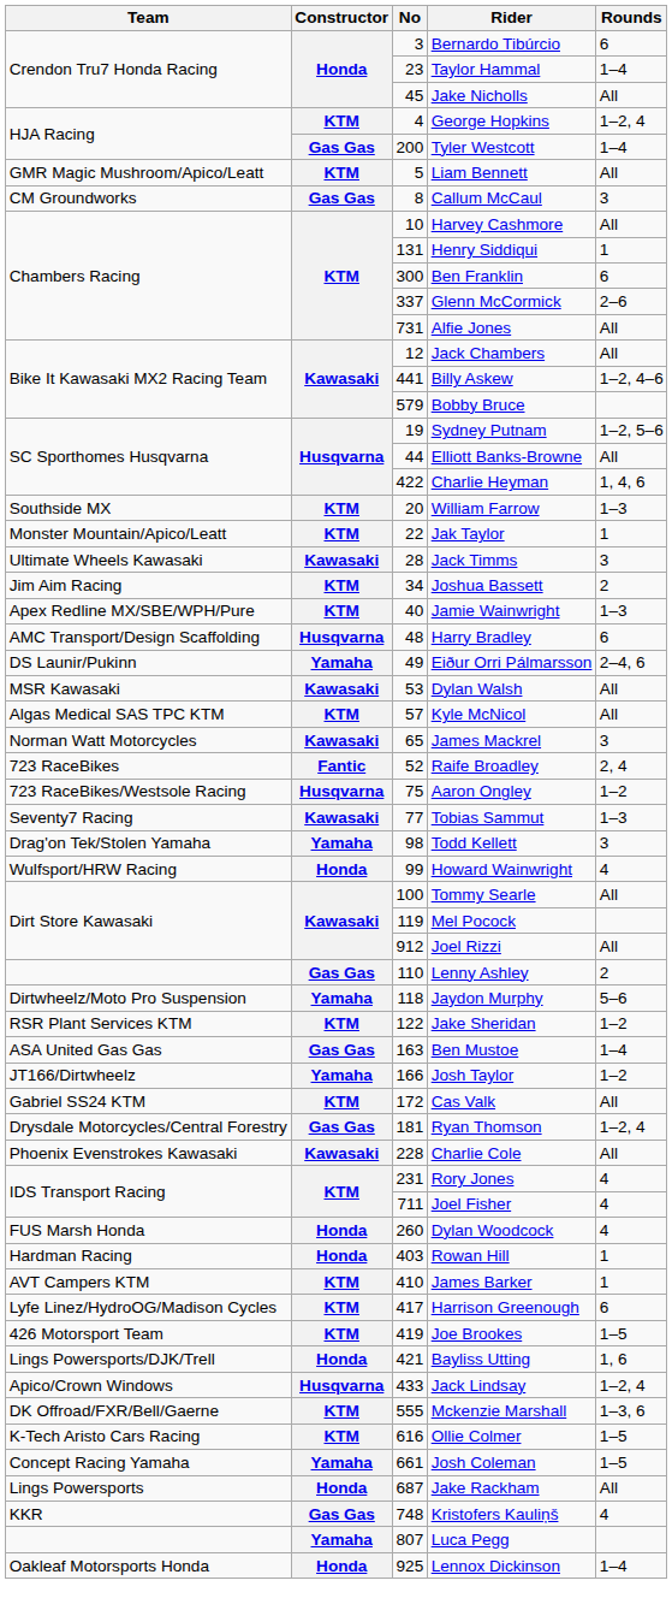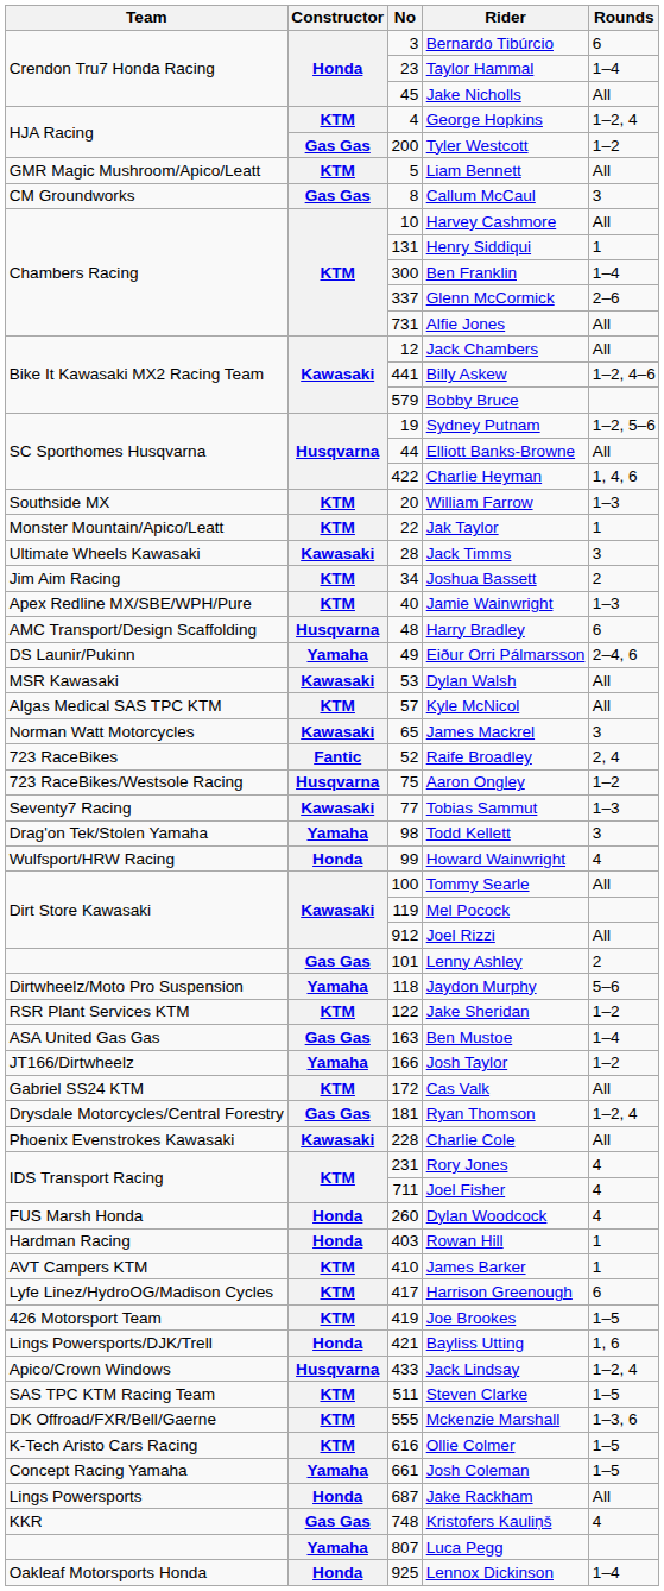 <table class="wikitable" style="font-size: 85%;">
 <tr>
 <th>Team</th>
 <th>Constructor</th>
 <th>No</th>
 <th>Rider</th>
 <th>Rounds</th>
 </tr>
 <tr>
 <td rowspan=3>Crendon Tru7 Honda Racing</td>
 <th rowspan=3><a href='#'>Honda</a></th>
 <td align="right">3</td>
 <td> <a href='#'>Bernardo Tibúrcio</a></td>
 <td>6</td>
 </tr>
 <tr>
 <td align="right">23</td>
 <td> <a href='#'>Taylor Hammal</a></td>
 <td>1–4</td>
 </tr>
 <tr>
 <td align="right">45</td>
 <td> <a href='#'>Jake Nicholls</a></td>
 <td>All</td>
 </tr>
 <tr>
 <td rowspan=2>HJA Racing</td>
 <th><a href='#'>KTM</a></th>
 <td align="right">4</td>
 <td> <a href='#'>George Hopkins</a></td>
 <td>1–2, 4</td>
 </tr>
 <tr>
 <th><a href='#'>Gas Gas</a></th>
 <td align="right">200</td>
 <td> <a href='#'>Tyler Westcott</a></td>
-<td>1–4</td>
+<td>1–2</td>
 </tr>
 <tr>
 <td>GMR Magic Mushroom/Apico/Leatt</td>
 <th><a href='#'>KTM</a></th>
 <td align="right">5</td>
 <td> <a href='#'>Liam Bennett</a></td>
 <td>All</td>
 </tr>
 <tr>
 <td>CM Groundworks</td>
 <th><a href='#'>Gas Gas</a></th>
 <td align="right">8</td>
 <td> <a href='#'>Callum McCaul</a></td>
 <td>3</td>
 </tr>
 <tr>
 <td rowspan=5>Chambers Racing</td>
 <th rowspan=5><a href='#'>KTM</a></th>
 <td align="right">10</td>
 <td> <a href='#'>Harvey Cashmore</a></td>
 <td>All</td>
 </tr>
 <tr>
 <td align="right">131</td>
 <td> <a href='#'>Henry Siddiqui</a></td>
 <td>1</td>
 </tr>
 <tr>
 <td align="right">300</td>
 <td> <a href='#'>Ben Franklin</a></td>
-<td>6</td>
+<td>1–4</td>
 </tr>
 <tr>
 <td align="right">337</td>
 <td> <a href='#'>Glenn McCormick</a></td>
 <td>2–6</td>
 </tr>
 <tr>
 <td align="right">731</td>
 <td> <a href='#'>Alfie Jones</a></td>
 <td>All</td>
 </tr>
 <tr>
 <td rowspan=3>Bike It Kawasaki MX2 Racing Team</td>
 <th rowspan=3><a href='#'>Kawasaki</a></th>
 <td align="right">12</td>
 <td> <a href='#'>Jack Chambers</a></td>
 <td>All</td>
 </tr>
 <tr>
 <td align="right">441</td>
 <td> <a href='#'>Billy Askew</a></td>
 <td>1–2, 4–6</td>
 </tr>
 <tr>
 <td align="right">579</td>
 <td> <a href='#'>Bobby Bruce</a></td>
 <td></td>
 </tr>
 <tr>
 <td rowspan=3>SC Sporthomes Husqvarna</td>
 <th rowspan=3><a href='#'>Husqvarna</a></th>
 <td align="right">19</td>
 <td> <a href='#'>Sydney Putnam</a></td>
 <td>1–2, 5–6</td>
 </tr>
 <tr>
 <td align="right">44</td>
 <td> <a href='#'>Elliott Banks-Browne</a></td>
 <td>All</td>
 </tr>
 <tr>
 <td align="right">422</td>
 <td> <a href='#'>Charlie Heyman</a></td>
 <td>1, 4, 6</td>
 </tr>
 <tr>
 <td>Southside MX</td>
 <th><a href='#'>KTM</a></th>
 <td align="right">20</td>
 <td> <a href='#'>William Farrow</a></td>
 <td>1–3</td>
 </tr>
 <tr>
 <td>Monster Mountain/Apico/Leatt</td>
 <th><a href='#'>KTM</a></th>
 <td align="right">22</td>
 <td> <a href='#'>Jak Taylor</a></td>
 <td>1</td>
 </tr>
 <tr>
 <td>Ultimate Wheels Kawasaki</td>
 <th><a href='#'>Kawasaki</a></th>
 <td align="right">28</td>
 <td> <a href='#'>Jack Timms</a></td>
 <td>3</td>
 </tr>
 <tr>
 <td>Jim Aim Racing</td>
 <th><a href='#'>KTM</a></th>
 <td align="right">34</td>
 <td> <a href='#'>Joshua Bassett</a></td>
 <td>2</td>
 </tr>
 <tr>
 <td>Apex Redline MX/SBE/WPH/Pure</td>
 <th><a href='#'>KTM</a></th>
 <td align="right">40</td>
 <td> <a href='#'>Jamie Wainwright</a></td>
 <td>1–3</td>
 </tr>
 <tr>
 <td>AMC Transport/Design Scaffolding</td>
 <th><a href='#'>Husqvarna</a></th>
 <td align="right">48</td>
 <td> <a href='#'>Harry Bradley</a></td>
 <td>6</td>
 </tr>
 <tr>
 <td>DS Launir/Pukinn</td>
 <th><a href='#'>Yamaha</a></th>
 <td align="right">49</td>
 <td> <a href='#'>Eiður Orri Pálmarsson</a></td>
 <td>2–4, 6</td>
 </tr>
 <tr>
 <td>MSR Kawasaki</td>
 <th><a href='#'>Kawasaki</a></th>
 <td align="right">53</td>
 <td> <a href='#'>Dylan Walsh</a></td>
 <td>All</td>
 </tr>
 <tr>
 <td>Algas Medical SAS TPC KTM</td>
 <th><a href='#'>KTM</a></th>
 <td align="right">57</td>
 <td> <a href='#'>Kyle McNicol</a></td>
 <td>All</td>
 </tr>
 <tr>
 <td>Norman Watt Motorcycles</td>
 <th><a href='#'>Kawasaki</a></th>
 <td align="right">65</td>
 <td> <a href='#'>James Mackrel</a></td>
 <td>3</td>
 </tr>
 <tr>
 <td>723 RaceBikes</td>
 <th><a href='#'>Fantic</a></th>
 <td align="right">52</td>
 <td> <a href='#'>Raife Broadley</a></td>
 <td>2, 4</td>
 </tr>
 <tr>
 <td>723 RaceBikes/Westsole Racing</td>
 <th><a href='#'>Husqvarna</a></th>
 <td align="right">75</td>
 <td> <a href='#'>Aaron Ongley</a></td>
 <td>1–2</td>
 </tr>
 <tr>
 <td>Seventy7 Racing</td>
 <th><a href='#'>Kawasaki</a></th>
 <td align="right">77</td>
 <td> <a href='#'>Tobias Sammut</a></td>
 <td>1–3</td>
 </tr>
 <tr>
 <td>Drag'on Tek/Stolen Yamaha</td>
 <th><a href='#'>Yamaha</a></th>
 <td align="right">98</td>
 <td> <a href='#'>Todd Kellett</a></td>
 <td>3</td>
 </tr>
 <tr>
 <td>Wulfsport/HRW Racing</td>
 <th><a href='#'>Honda</a></th>
 <td align="right">99</td>
 <td> <a href='#'>Howard Wainwright</a></td>
 <td>4</td>
 </tr>
 <tr>
 <td rowspan=3>Dirt Store Kawasaki</td>
 <th rowspan=3><a href='#'>Kawasaki</a></th>
 <td align="right">100</td>
 <td> <a href='#'>Tommy Searle</a></td>
 <td>All</td>
 </tr>
 <tr>
 <td align="right">119</td>
 <td> <a href='#'>Mel Pocock</a></td>
 <td></td>
 </tr>
 <tr>
 <td align="right">912</td>
 <td> <a href='#'>Joel Rizzi</a></td>
 <td>All</td>
 </tr>
 <tr>
 <td></td>
 <th><a href='#'>Gas Gas</a></th>
-<td align="right">110</td>
+<td align="right">101</td>
 <td> <a href='#'>Lenny Ashley</a></td>
 <td>2</td>
 </tr>
 <tr>
 <td>Dirtwheelz/Moto Pro Suspension</td>
 <th><a href='#'>Yamaha</a></th>
 <td align="right">118</td>
 <td> <a href='#'>Jaydon Murphy</a></td>
 <td>5–6</td>
 </tr>
 <tr>
 <td>RSR Plant Services KTM</td>
 <th><a href='#'>KTM</a></th>
 <td align="right">122</td>
 <td> <a href='#'>Jake Sheridan</a></td>
 <td>1–2</td>
 </tr>
 <tr>
 <td>ASA United Gas Gas</td>
 <th><a href='#'>Gas Gas</a></th>
 <td align="right">163</td>
 <td> <a href='#'>Ben Mustoe</a></td>
 <td>1–4</td>
 </tr>
 <tr>
 <td>JT166/Dirtwheelz</td>
 <th><a href='#'>Yamaha</a></th>
 <td align="right">166</td>
 <td> <a href='#'>Josh Taylor</a></td>
 <td>1–2</td>
 </tr>
 <tr>
 <td>Gabriel SS24 KTM</td>
 <th><a href='#'>KTM</a></th>
 <td align="right">172</td>
 <td> <a href='#'>Cas Valk</a></td>
 <td>All</td>
 </tr>
 <tr>
 <td>Drysdale Motorcycles/Central Forestry</td>
 <th><a href='#'>Gas Gas</a></th>
 <td align="right">181</td>
 <td> <a href='#'>Ryan Thomson</a></td>
 <td>1–2, 4</td>
 </tr>
 <tr>
 <td>Phoenix Evenstrokes Kawasaki</td>
 <th><a href='#'>Kawasaki</a></th>
 <td align="right">228</td>
 <td> <a href='#'>Charlie Cole</a></td>
 <td>All</td>
 </tr>
 <tr>
 <td rowspan=2>IDS Transport Racing</td>
 <th rowspan=2><a href='#'>KTM</a></th>
 <td align="right">231</td>
 <td> <a href='#'>Rory Jones</a></td>
 <td>4</td>
 </tr>
 <tr>
 <td align="right">711</td>
 <td> <a href='#'>Joel Fisher</a></td>
 <td>4</td>
 </tr>
 <tr>
 <td>FUS Marsh Honda</td>
 <th><a href='#'>Honda</a></th>
 <td align="right">260</td>
 <td> <a href='#'>Dylan Woodcock</a></td>
 <td>4</td>
 </tr>
 <tr>
 <td>Hardman Racing</td>
 <th><a href='#'>Honda</a></th>
 <td align="right">403</td>
 <td> <a href='#'>Rowan Hill</a></td>
 <td>1</td>
 </tr>
 <tr>
 <td>AVT Campers KTM</td>
 <th><a href='#'>KTM</a></th>
 <td align="right">410</td>
 <td> <a href='#'>James Barker</a></td>
 <td>1</td>
 </tr>
 <tr>
 <td>Lyfe Linez/HydroOG/Madison Cycles</td>
 <th><a href='#'>KTM</a></th>
 <td align="right">417</td>
 <td> <a href='#'>Harrison Greenough</a></td>
 <td>6</td>
 </tr>
 <tr>
 <td>426 Motorsport Team</td>
 <th><a href='#'>KTM</a></th>
 <td align="right">419</td>
 <td> <a href='#'>Joe Brookes</a></td>
 <td>1–5</td>
 </tr>
 <tr>
 <td>Lings Powersports/DJK/Trell</td>
 <th><a href='#'>Honda</a></th>
 <td align="right">421</td>
 <td> <a href='#'>Bayliss Utting</a></td>
 <td>1, 6</td>
 </tr>
 <tr>
 <td>Apico/Crown Windows</td>
 <th><a href='#'>Husqvarna</a></th>
 <td align="right">433</td>
 <td> <a href='#'>Jack Lindsay</a></td>
 <td>1–2, 4</td>
 </tr>
 <tr>
+<td>SAS TPC KTM Racing Team</td>
+<th><a href='#'>KTM</a></th>
+<td align="right">511</td>
+<td> <a href='#'>Steven Clarke</a></td>
+<td>1–5</td>
+</tr>
+<tr>
 <td>DK Offroad/FXR/Bell/Gaerne</td>
 <th><a href='#'>KTM</a></th>
 <td align="right">555</td>
 <td> <a href='#'>Mckenzie Marshall</a></td>
 <td>1–3, 6</td>
 </tr>
 <tr>
 <td>K-Tech Aristo Cars Racing</td>
 <th><a href='#'>KTM</a></th>
 <td align="right">616</td>
 <td> <a href='#'>Ollie Colmer</a></td>
 <td>1–5</td>
 </tr>
 <tr>
 <td>Concept Racing Yamaha</td>
 <th><a href='#'>Yamaha</a></th>
 <td align="right">661</td>
 <td> <a href='#'>Josh Coleman</a></td>
 <td>1–5</td>
 </tr>
 <tr>
 <td>Lings Powersports</td>
 <th><a href='#'>Honda</a></th>
 <td align="right">687</td>
 <td> <a href='#'>Jake Rackham</a></td>
 <td>All</td>
 </tr>
 <tr>
 <td>KKR</td>
 <th><a href='#'>Gas Gas</a></th>
 <td align="right">748</td>
 <td> <a href='#'>Kristofers Kauliņš</a></td>
 <td>4</td>
 </tr>
 <tr>
 <td></td>
 <th><a href='#'>Yamaha</a></th>
 <td align="right">807</td>
 <td> <a href='#'>Luca Pegg</a></td>
 <td></td>
 </tr>
 <tr>
 <td>Oakleaf Motorsports Honda</td>
 <th><a href='#'>Honda</a></th>
 <td align="right">925</td>
 <td> <a href='#'>Lennox Dickinson</a></td>
 <td>1–4</td>
 </tr>
 <tr>
 </tr>
 </table>
